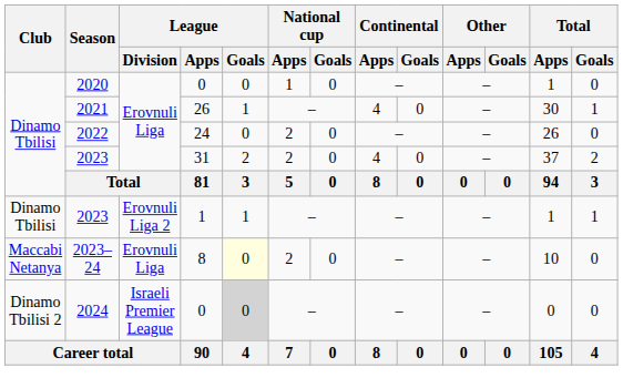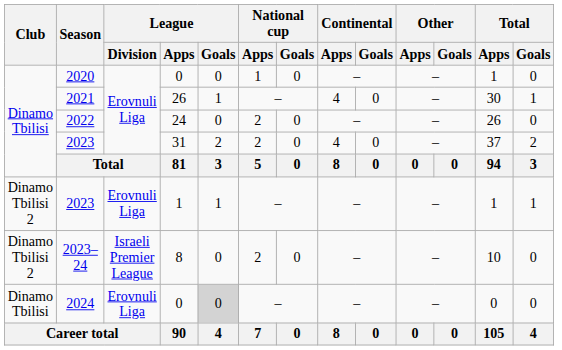 <table class="wikitable" style="text-align:center">
 <tr>
 <th rowspan="2">Club</th>
 <th rowspan="2">Season</th>
 <th colspan="3">League</th>
 <th colspan="2">National cup</th>
 <th colspan="2">Continental</th>
 <th colspan="2">Other</th>
 <th colspan="2">Total</th>
 </tr>
 <tr>
 <th>Division</th>
 <th>Apps</th>
 <th>Goals</th>
 <th>Apps</th>
 <th>Goals</th>
 <th>Apps</th>
 <th>Goals</th>
 <th>Apps</th>
 <th>Goals</th>
 <th>Apps</th>
 <th>Goals</th>
 </tr>
 <tr>
 <td rowspan="5"><a href='#'>Dinamo Tbilisi</a></td>
 <td><a href='#'>2020</a></td>
 <td rowspan="4"><a href='#'>Erovnuli Liga</a></td>
 <td>0</td>
 <td>0</td>
 <td>1</td>
 <td>0</td>
 <td colspan="2">–</td>
 <td colspan="2">–</td>
 <td>1</td>
 <td>0</td>
 </tr>
 <tr>
 <td><a href='#'>2021</a></td>
 <td>26</td>
 <td>1</td>
 <td colspan="2">–</td>
 <td>4</td>
 <td>0</td>
 <td colspan="2">–</td>
 <td>30</td>
 <td>1</td>
 </tr>
 <tr>
 <td><a href='#'>2022</a></td>
 <td>24</td>
 <td>0</td>
 <td>2</td>
 <td>0</td>
 <td colspan="2">–</td>
 <td colspan="2">–</td>
 <td>26</td>
 <td>0</td>
 </tr>
 <tr>
 <td><a href='#'>2023</a></td>
 <td>31</td>
 <td>2</td>
 <td>2</td>
 <td>0</td>
 <td>4</td>
 <td>0</td>
 <td colspan="2">–</td>
 <td>37</td>
 <td>2</td>
 </tr>
 <tr>
 <th colspan="2">Total</th>
 <th>81</th>
 <th>3</th>
 <th>5</th>
 <th>0</th>
 <th>8</th>
 <th>0</th>
 <th>0</th>
 <th>0</th>
 <th>94</th>
 <th>3</th>
 </tr>
 <tr>
-<td>Dinamo Tbilisi</td>
+<td>Dinamo Tbilisi 2</td>
 <td><a href='#'>2023</a></td>
-<td><a href='#'>Erovnuli Liga 2</a></td>
+<td><a href='#'>Erovnuli Liga</a></td>
 <td>1</td>
 <td>1</td>
 <td colspan="2">–</td>
 <td colspan="2">–</td>
 <td colspan="2">–</td>
 <td>1</td>
 <td>1</td>
 </tr>
 <tr>
-<td><a href='#'>Maccabi Netanya</a></td>
+<td>Dinamo Tbilisi 2</td>
 <td><a href='#'>2023–24</a></td>
-<td><a href='#'>Erovnuli Liga</a></td>
+<td><a href='#'>Israeli Premier League</a></td>
 <td>8</td>
-<td style="background: lightyellow;">0</td>
+<td>0</td>
 <td>2</td>
 <td>0</td>
 <td colspan="2">–</td>
 <td colspan="2">–</td>
 <td>10</td>
 <td>0</td>
 </tr>
 <tr>
-<td>Dinamo Tbilisi 2</td>
+<td>Dinamo Tbilisi</td>
 <td><a href='#'>2024</a></td>
-<td><a href='#'>Israeli Premier League</a></td>
+<td><a href='#'>Erovnuli Liga</a></td>
 <td>0</td>
 <td style="background: lightgrey;">0</td>
 <td colspan="2">–</td>
 <td colspan="2">–</td>
 <td colspan="2">–</td>
 <td>0</td>
 <td>0</td>
 </tr>
 <tr>
 <th colspan="3">Career total</th>
 <th>90</th>
 <th>4</th>
 <th>7</th>
 <th>0</th>
 <th>8</th>
 <th>0</th>
 <th>0</th>
 <th>0</th>
 <th>105</th>
 <th>4</th>
 </tr>
 </table>
